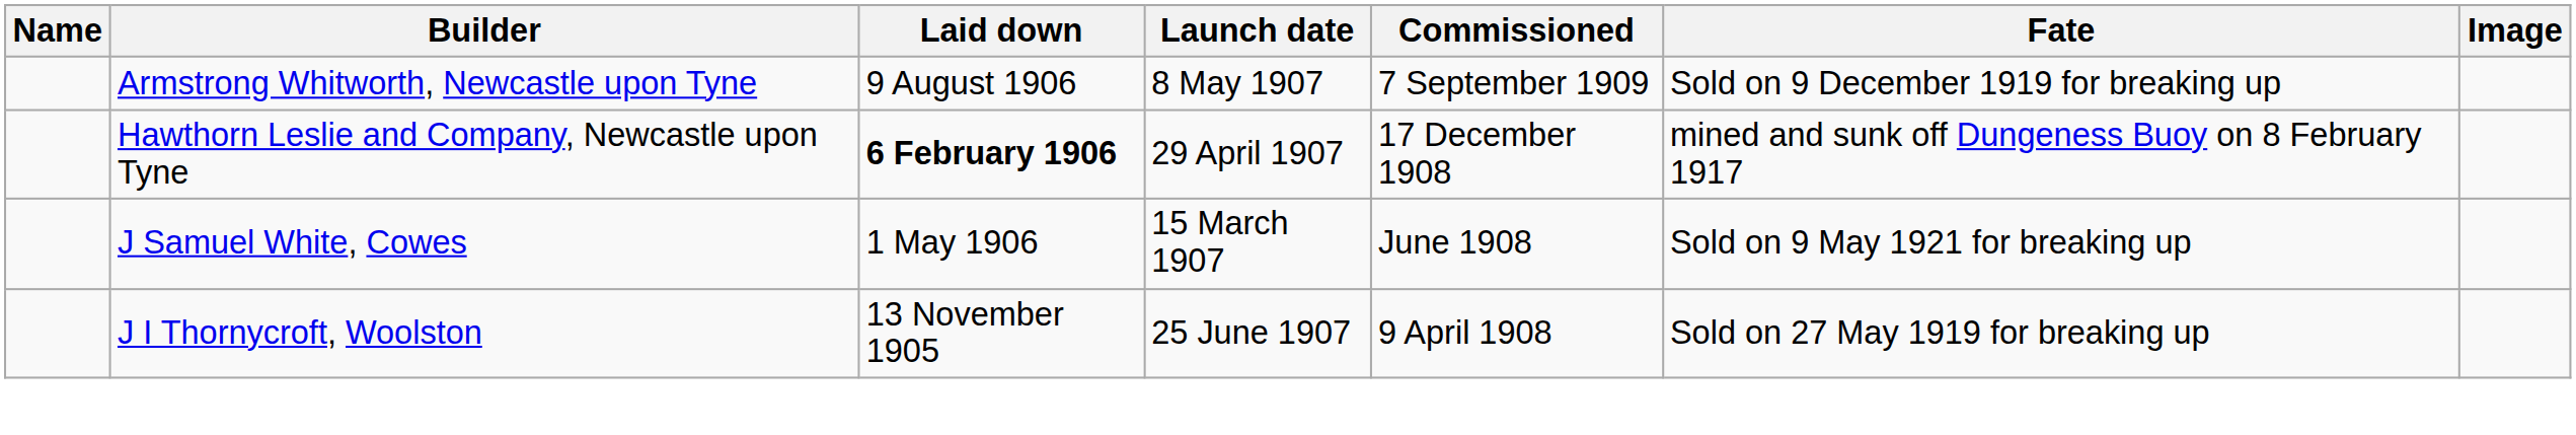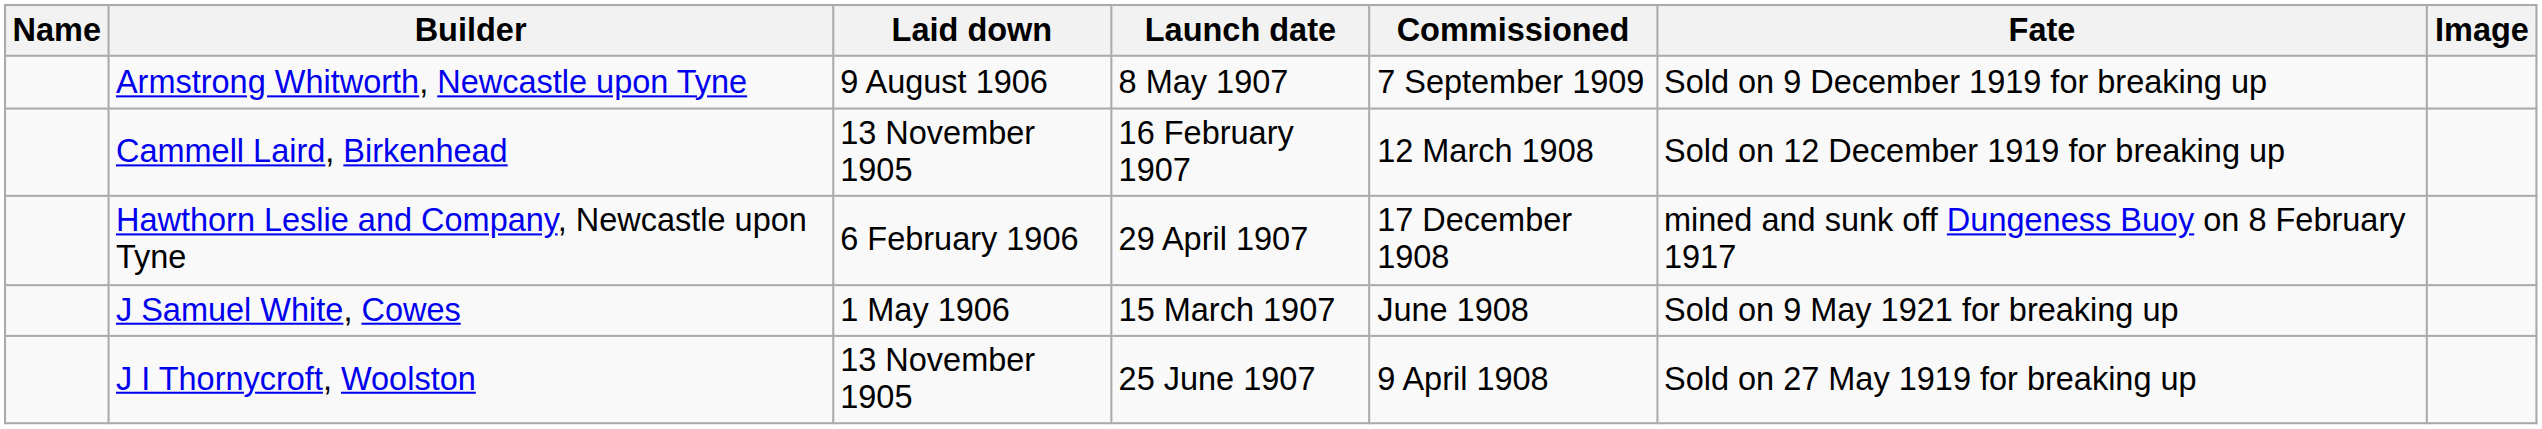 <table class="wikitable sortable">
 <tr>
 <th>Name</th>
 <th>Builder</th>
 <th>Laid down</th>
 <th>Launch date</th>
 <th>Commissioned</th>
 <th>Fate</th>
 <th>Image</th>
 </tr>
 <tr>
 <td></td>
 <td><a href='#'>Armstrong Whitworth</a>, <a href='#'>Newcastle upon Tyne</a></td>
 <td>9 August 1906</td>
 <td>8 May 1907</td>
 <td>7 September 1909</td>
 <td>Sold on 9 December 1919 for breaking up</td>
 <td></td>
 </tr>
 <tr>
 <td></td>
+<td><a href='#'>Cammell Laird</a>, <a href='#'>Birkenhead</a></td>
+<td>13 November 1905</td>
+<td>16 February 1907</td>
+<td>12 March 1908</td>
+<td>Sold on 12 December 1919 for breaking up</td>
+<td></td>
+</tr>
+<tr>
+<td></td>
 <td><a href='#'>Hawthorn Leslie and Company</a>, Newcastle upon Tyne</td>
-<td><strong>6 February 1906</strong></td>
+<td>6 February 1906</td>
 <td>29 April 1907</td>
 <td>17 December 1908</td>
 <td>mined and sunk off <a href='#'>Dungeness Buoy</a> on 8 February 1917</td>
 <td></td>
 </tr>
 <tr>
 <td></td>
 <td><a href='#'>J Samuel White</a>, <a href='#'>Cowes</a></td>
 <td>1 May 1906</td>
 <td>15 March 1907</td>
 <td>June 1908</td>
 <td>Sold on 9 May 1921 for breaking up</td>
 <td> </td>
 </tr>
 <tr>
 <td></td>
 <td><a href='#'>J I Thornycroft</a>, <a href='#'>Woolston</a></td>
 <td>13 November 1905</td>
 <td>25 June 1907</td>
 <td>9 April 1908</td>
 <td>Sold on 27 May 1919 for breaking up</td>
 <td></td>
 </tr>
 </table>
